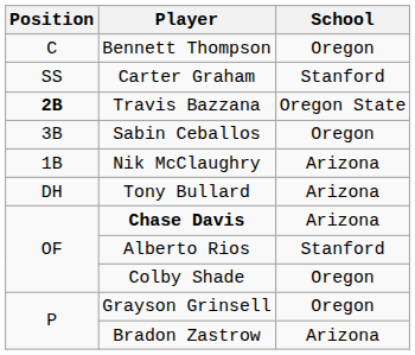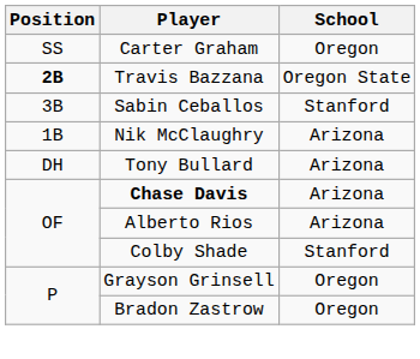 <table class="wikitable" style=text-align:center>
 <tr>
 <th>Position</th>
 <th>Player</th>
 <th>School</th>
 </tr>
 <tr>
-<td>C</td>
-<td>Bennett Thompson</td>
-<td style=>Oregon</td>
-</tr>
-<tr>
 <td>SS</td>
 <td>Carter Graham</td>
-<td style=>Stanford</td>
+<td style=>Oregon</td>
 </tr>
 <tr>
 <td><strong>2B</strong></td>
 <td>Travis Bazzana</td>
 <td style=>Oregon State</td>
 </tr>
 <tr>
 <td>3B</td>
 <td>Sabin Ceballos</td>
-<td style=>Oregon</td>
+<td style=>Stanford</td>
 </tr>
 <tr>
 <td>1B</td>
 <td>Nik McClaughry</td>
 <td style=>Arizona</td>
 </tr>
 <tr>
 <td>DH</td>
 <td>Tony Bullard</td>
 <td style=>Arizona</td>
 </tr>
 <tr>
 <td rowspan="3">OF</td>
 <td><strong>Chase Davis</strong></td>
 <td style=>Arizona</td>
 </tr>
 <tr>
 <td>Alberto Rios</td>
-<td style=>Stanford</td>
+<td style=>Arizona</td>
 </tr>
 <tr>
 <td>Colby Shade</td>
-<td style=>Oregon</td>
+<td style=>Stanford</td>
 </tr>
 <tr>
 <td rowspan="2">P</td>
 <td>Grayson Grinsell</td>
 <td style=>Oregon</td>
 </tr>
 <tr>
 <td>Bradon Zastrow</td>
-<td style=>Arizona</td>
+<td style=>Oregon</td>
 </tr>
 </table>
